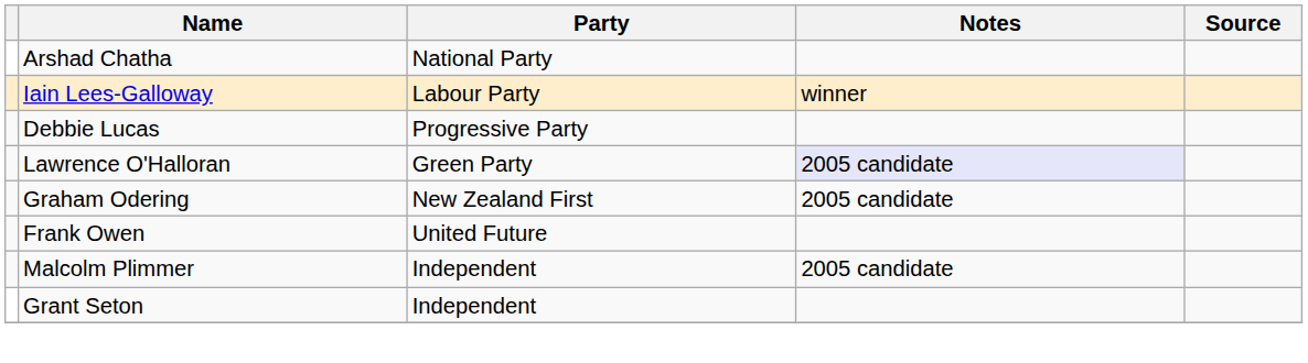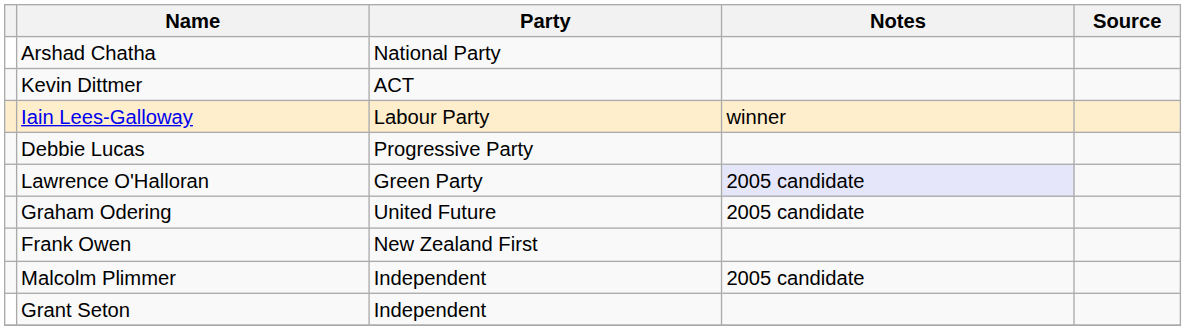 <table class="wikitable" width="70%" style="font-size:95%;">
 <tr>
 <th width=1%></th>
 <th width=30%>Name</th>
 <th width=30%>Party</th>
 <th width=30%>Notes</th>
 <th width=9%>Source</th>
 </tr>
 <tr -->
 <td bgcolor=white></td>
 <td>Arshad Chatha</td>
 <td>National Party</td>
+<td></td>
+<td></td>
+</tr>
+<tr -->
+<td bgcolor=></td>
+<td>Kevin Dittmer</td>
+<td>ACT</td>
 <td></td>
 <td></td>
 </tr>
 <tr ---- bgcolor=#FFEECC>
 <td bgcolor=></td>
 <td><a href='#'>Iain Lees-Galloway</a></td>
 <td>Labour Party</td>
 <td>winner</td>
 <td></td>
 </tr>
 <tr -->
 <td bgcolor=></td>
 <td>Debbie Lucas</td>
 <td>Progressive Party</td>
 <td></td>
 <td></td>
 </tr>
 <tr -->
 <td bgcolor=></td>
 <td>Lawrence O'Halloran</td>
 <td>Green Party</td>
 <td style="background: lavender;">2005 candidate</td>
 <td></td>
 </tr>
 <tr -->
 <td bgcolor=></td>
 <td>Graham Odering</td>
-<td>New Zealand First</td>
+<td>United Future</td>
 <td>2005 candidate</td>
 <td></td>
 </tr>
 <tr -->
 <td bgcolor=></td>
 <td>Frank Owen</td>
-<td>United Future</td>
+<td>New Zealand First</td>
 <td></td>
 <td></td>
 </tr>
 <tr -->
 <td bgcolor=></td>
 <td>Malcolm Plimmer</td>
 <td>Independent</td>
 <td>2005 candidate</td>
 <td></td>
 </tr>
 <tr -->
 <td bgcolor=white></td>
 <td>Grant Seton</td>
 <td>Independent</td>
 <td></td>
 <td></td>
 </tr>
 <tr -->
 </tr>
 </table>
